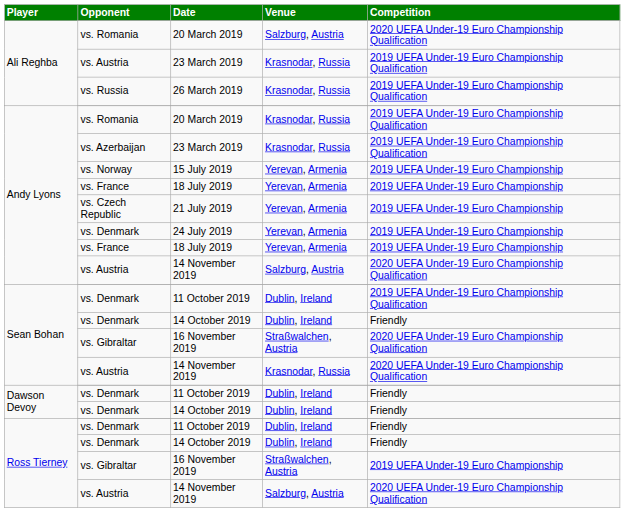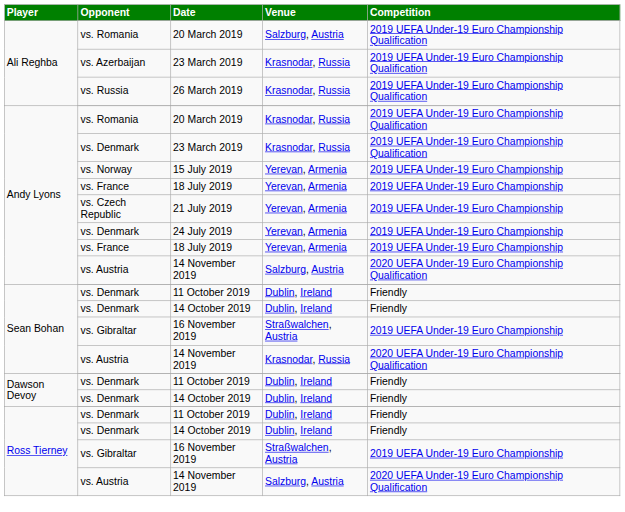 <table class="wikitable" style="width:75%;">
 <tr>
 <th style="background:green; color:white; text-align:left;">Player</th>
 <th style="background:green; color:white; text-align:left;">Opponent</th>
 <th style="background:green; color:white; text-align:left;">Date</th>
 <th style="background:green; color:white; text-align:left;">Venue</th>
 <th style="background:green; color:white; text-align:left;">Competition</th>
 </tr>
 <tr>
 <td rowspan="4">Ali Reghba</td>
 </tr>
 <tr>
 <td>vs.  Romania</td>
 <td>20 March 2019</td>
 <td><a href='#'>Salzburg</a>, <a href='#'>Austria</a></td>
-<td><a href='#'>2020 UEFA Under-19 Euro Championship Qualification</a></td>
+<td><a href='#'>2019 UEFA Under-19 Euro Championship Qualification</a></td>
 </tr>
 <tr>
-<td>vs.  Austria</td>
+<td>vs.  Azerbaijan</td>
 <td>23 March 2019</td>
 <td><a href='#'>Krasnodar</a>, <a href='#'>Russia</a></td>
 <td><a href='#'>2019 UEFA Under-19 Euro Championship Qualification</a></td>
 </tr>
 <tr>
 <td>vs.  Russia</td>
 <td>26 March 2019</td>
 <td><a href='#'>Krasnodar</a>, <a href='#'>Russia</a></td>
 <td><a href='#'>2019 UEFA Under-19 Euro Championship Qualification</a></td>
 </tr>
 <tr>
 <td rowspan="9">Andy Lyons</td>
 </tr>
 <tr>
 <td>vs.  Romania</td>
 <td>20 March 2019</td>
 <td><a href='#'>Krasnodar</a>, <a href='#'>Russia</a></td>
 <td><a href='#'>2019 UEFA Under-19 Euro Championship Qualification</a></td>
 </tr>
 <tr>
-<td>vs.  Azerbaijan</td>
+<td>vs.  Denmark</td>
 <td>23 March 2019</td>
 <td><a href='#'>Krasnodar</a>, <a href='#'>Russia</a></td>
 <td><a href='#'>2019 UEFA Under-19 Euro Championship Qualification</a></td>
 </tr>
 <tr>
 <td>vs.  Norway</td>
 <td>15 July 2019</td>
 <td><a href='#'>Yerevan</a>, <a href='#'>Armenia</a></td>
 <td><a href='#'>2019 UEFA Under-19 Euro Championship</a></td>
 </tr>
 <tr>
 <td>vs.  France</td>
 <td>18 July 2019</td>
 <td><a href='#'>Yerevan</a>, <a href='#'>Armenia</a></td>
 <td><a href='#'>2019 UEFA Under-19 Euro Championship</a></td>
 </tr>
 <tr>
 <td>vs.  Czech Republic</td>
 <td>21 July 2019</td>
 <td><a href='#'>Yerevan</a>, <a href='#'>Armenia</a></td>
 <td><a href='#'>2019 UEFA Under-19 Euro Championship</a></td>
 </tr>
 <tr>
 <td>vs.  Denmark</td>
 <td>24 July 2019</td>
 <td><a href='#'>Yerevan</a>, <a href='#'>Armenia</a></td>
 <td><a href='#'>2019 UEFA Under-19 Euro Championship</a></td>
 </tr>
 <tr>
 <td>vs.  France</td>
 <td>18 July 2019</td>
 <td><a href='#'>Yerevan</a>, <a href='#'>Armenia</a></td>
 <td><a href='#'>2019 UEFA Under-19 Euro Championship</a></td>
 </tr>
 <tr>
 <td>vs.  Austria</td>
 <td>14 November 2019</td>
 <td><a href='#'>Salzburg</a>, <a href='#'>Austria</a></td>
 <td><a href='#'>2020 UEFA Under-19 Euro Championship Qualification</a></td>
 </tr>
 <tr>
 <td rowspan="5">Sean Bohan</td>
 </tr>
 <tr>
 <td>vs.  Denmark</td>
 <td>11 October 2019</td>
 <td><a href='#'>Dublin</a>, <a href='#'>Ireland</a></td>
-<td><a href='#'>2019 UEFA Under-19 Euro Championship Qualification</a></td>
+<td>Friendly</td>
 </tr>
 <tr>
 <td>vs.  Denmark</td>
 <td>14 October 2019</td>
 <td><a href='#'>Dublin</a>, <a href='#'>Ireland</a></td>
 <td>Friendly</td>
 </tr>
 <tr>
 <td>vs.  Gibraltar</td>
 <td>16 November 2019</td>
 <td><a href='#'>Straßwalchen</a>, <a href='#'>Austria</a></td>
-<td><a href='#'>2020 UEFA Under-19 Euro Championship Qualification</a></td>
+<td><a href='#'>2019 UEFA Under-19 Euro Championship</a></td>
 </tr>
 <tr>
 <td>vs.  Austria</td>
 <td>14 November 2019</td>
 <td><a href='#'>Krasnodar</a>, <a href='#'>Russia</a></td>
 <td><a href='#'>2020 UEFA Under-19 Euro Championship Qualification</a></td>
 </tr>
 <tr>
 <td rowspan="3">Dawson Devoy</td>
 </tr>
 <tr>
 <td>vs.  Denmark</td>
 <td>11 October 2019</td>
 <td><a href='#'>Dublin</a>, <a href='#'>Ireland</a></td>
 <td>Friendly</td>
 </tr>
 <tr>
 <td>vs.  Denmark</td>
 <td>14 October 2019</td>
 <td><a href='#'>Dublin</a>, <a href='#'>Ireland</a></td>
 <td>Friendly</td>
 </tr>
 <tr>
 <td rowspan="5"><a href='#'>Ross Tierney</a></td>
 </tr>
 <tr>
 <td>vs.  Denmark</td>
 <td>11 October 2019</td>
 <td><a href='#'>Dublin</a>, <a href='#'>Ireland</a></td>
 <td>Friendly</td>
 </tr>
 <tr>
 <td>vs.  Denmark</td>
 <td>14 October 2019</td>
 <td><a href='#'>Dublin</a>, <a href='#'>Ireland</a></td>
 <td>Friendly</td>
 </tr>
 <tr>
 <td>vs.  Gibraltar</td>
 <td>16 November 2019</td>
 <td><a href='#'>Straßwalchen</a>, <a href='#'>Austria</a></td>
 <td><a href='#'>2019 UEFA Under-19 Euro Championship</a></td>
 </tr>
 <tr>
 <td>vs.  Austria</td>
 <td>14 November 2019</td>
 <td><a href='#'>Salzburg</a>, <a href='#'>Austria</a></td>
 <td><a href='#'>2020 UEFA Under-19 Euro Championship Qualification</a></td>
 </tr>
 </table>
